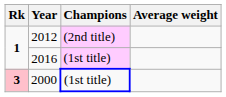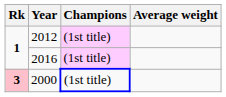 <table class="wikitable" style="text-align: center; font-size: 90%; margin-left: 1em;">
 <tr>
 <th>Rk</th>
 <th>Year</th>
 <th>Champions</th>
 <th>Average weight</th>
 </tr>
 <tr>
 <td rowspan="2"><strong>1</strong></td>
 <td>2012</td>
-<td style="background-color: #ffccff; text-align: left;"> (2nd title)</td>
+<td style="background-color: #ffccff; text-align: left;"> (1st title)</td>
 <td style="text-align: right;"><strong></strong></td>
 </tr>
 <tr>
 <td>2016</td>
 <td style="background-color: #ffccff; text-align: left;"> (1st title)</td>
 <td style="text-align: right;"><strong></strong></td>
 </tr>
 <tr>
 <td style="background: pink;"><strong>3</strong></td>
 <td>2000</td>
 <td style="border: 2px solid blue; text-align: left;"> (1st title)</td>
 <td style="text-align: right;"><strong></strong></td>
 </tr>
 </table>
